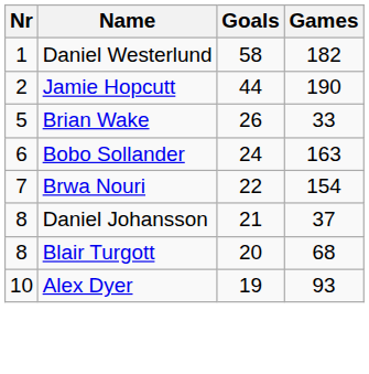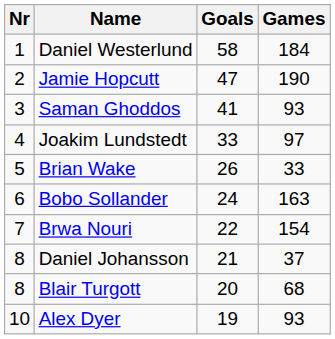 <table class="wikitable sortable mw-collapsible" cellpadding="3" style="text-align: center;">
 <tr>
 <th>Nr</th>
 <th>Name</th>
 <th>Goals</th>
 <th>Games</th>
 </tr>
 <tr>
 <td>1</td>
 <td align="left"> Daniel Westerlund</td>
 <td>58</td>
-<td>182</td>
+<td>184</td>
 </tr>
 <tr>
 <td>2</td>
 <td align="left">  <a href='#'>Jamie Hopcutt</a></td>
-<td>44</td>
+<td>47</td>
 <td>190</td>
+</tr>
+<tr>
+<td>3</td>
+<td align="left">  <a href='#'>Saman Ghoddos</a></td>
+<td>41</td>
+<td>93</td>
+</tr>
+<tr>
+<td>4</td>
+<td align="left"> Joakim Lundstedt</td>
+<td>33</td>
+<td>97</td>
 </tr>
 <tr>
 <td>5</td>
 <td align="left">  <a href='#'>Brian Wake</a></td>
 <td>26</td>
 <td>33</td>
 </tr>
 <tr>
 <td>6</td>
 <td align="left"> <a href='#'>Bobo Sollander</a></td>
 <td>24</td>
 <td>163</td>
 </tr>
 <tr>
 <td>7</td>
 <td align="left">  <a href='#'>Brwa Nouri</a></td>
 <td>22</td>
 <td>154</td>
 </tr>
 <tr>
 <td>8</td>
 <td align="left"> Daniel Johansson</td>
 <td>21</td>
 <td>37</td>
 </tr>
 <tr>
 <td>8</td>
 <td align="left">  <a href='#'>Blair Turgott</a></td>
 <td>20</td>
 <td>68</td>
 </tr>
 <tr>
 <td>10</td>
 <td align="left">  <a href='#'>Alex Dyer</a></td>
 <td>19</td>
 <td>93</td>
 </tr>
 </table>
